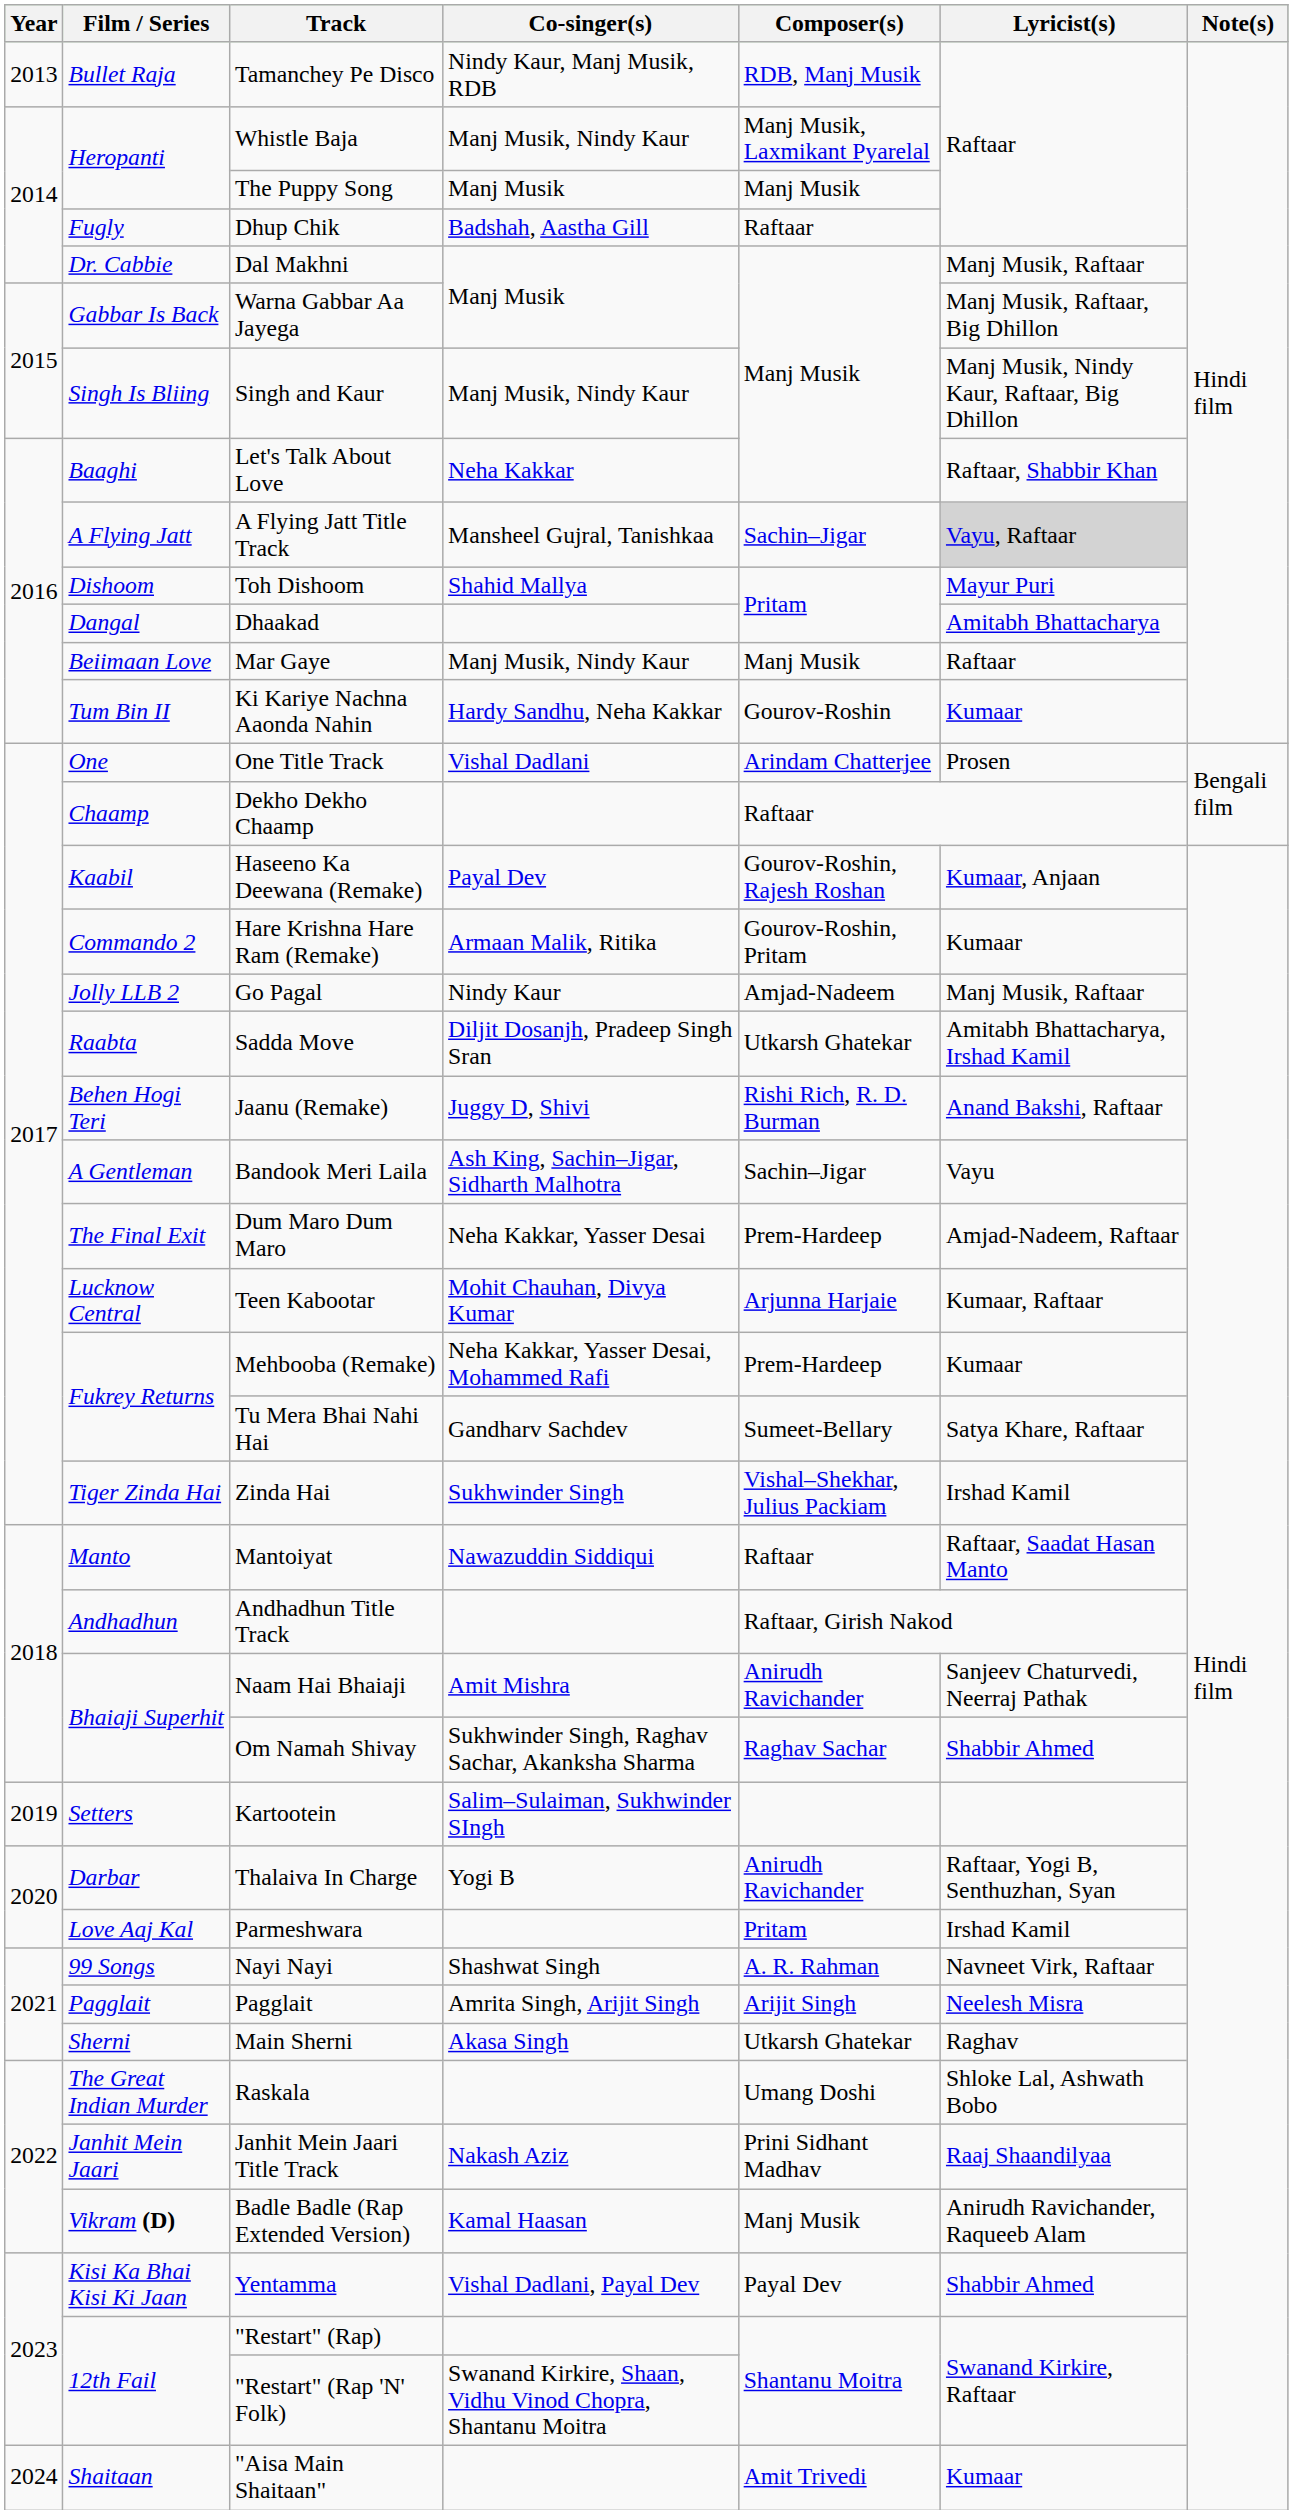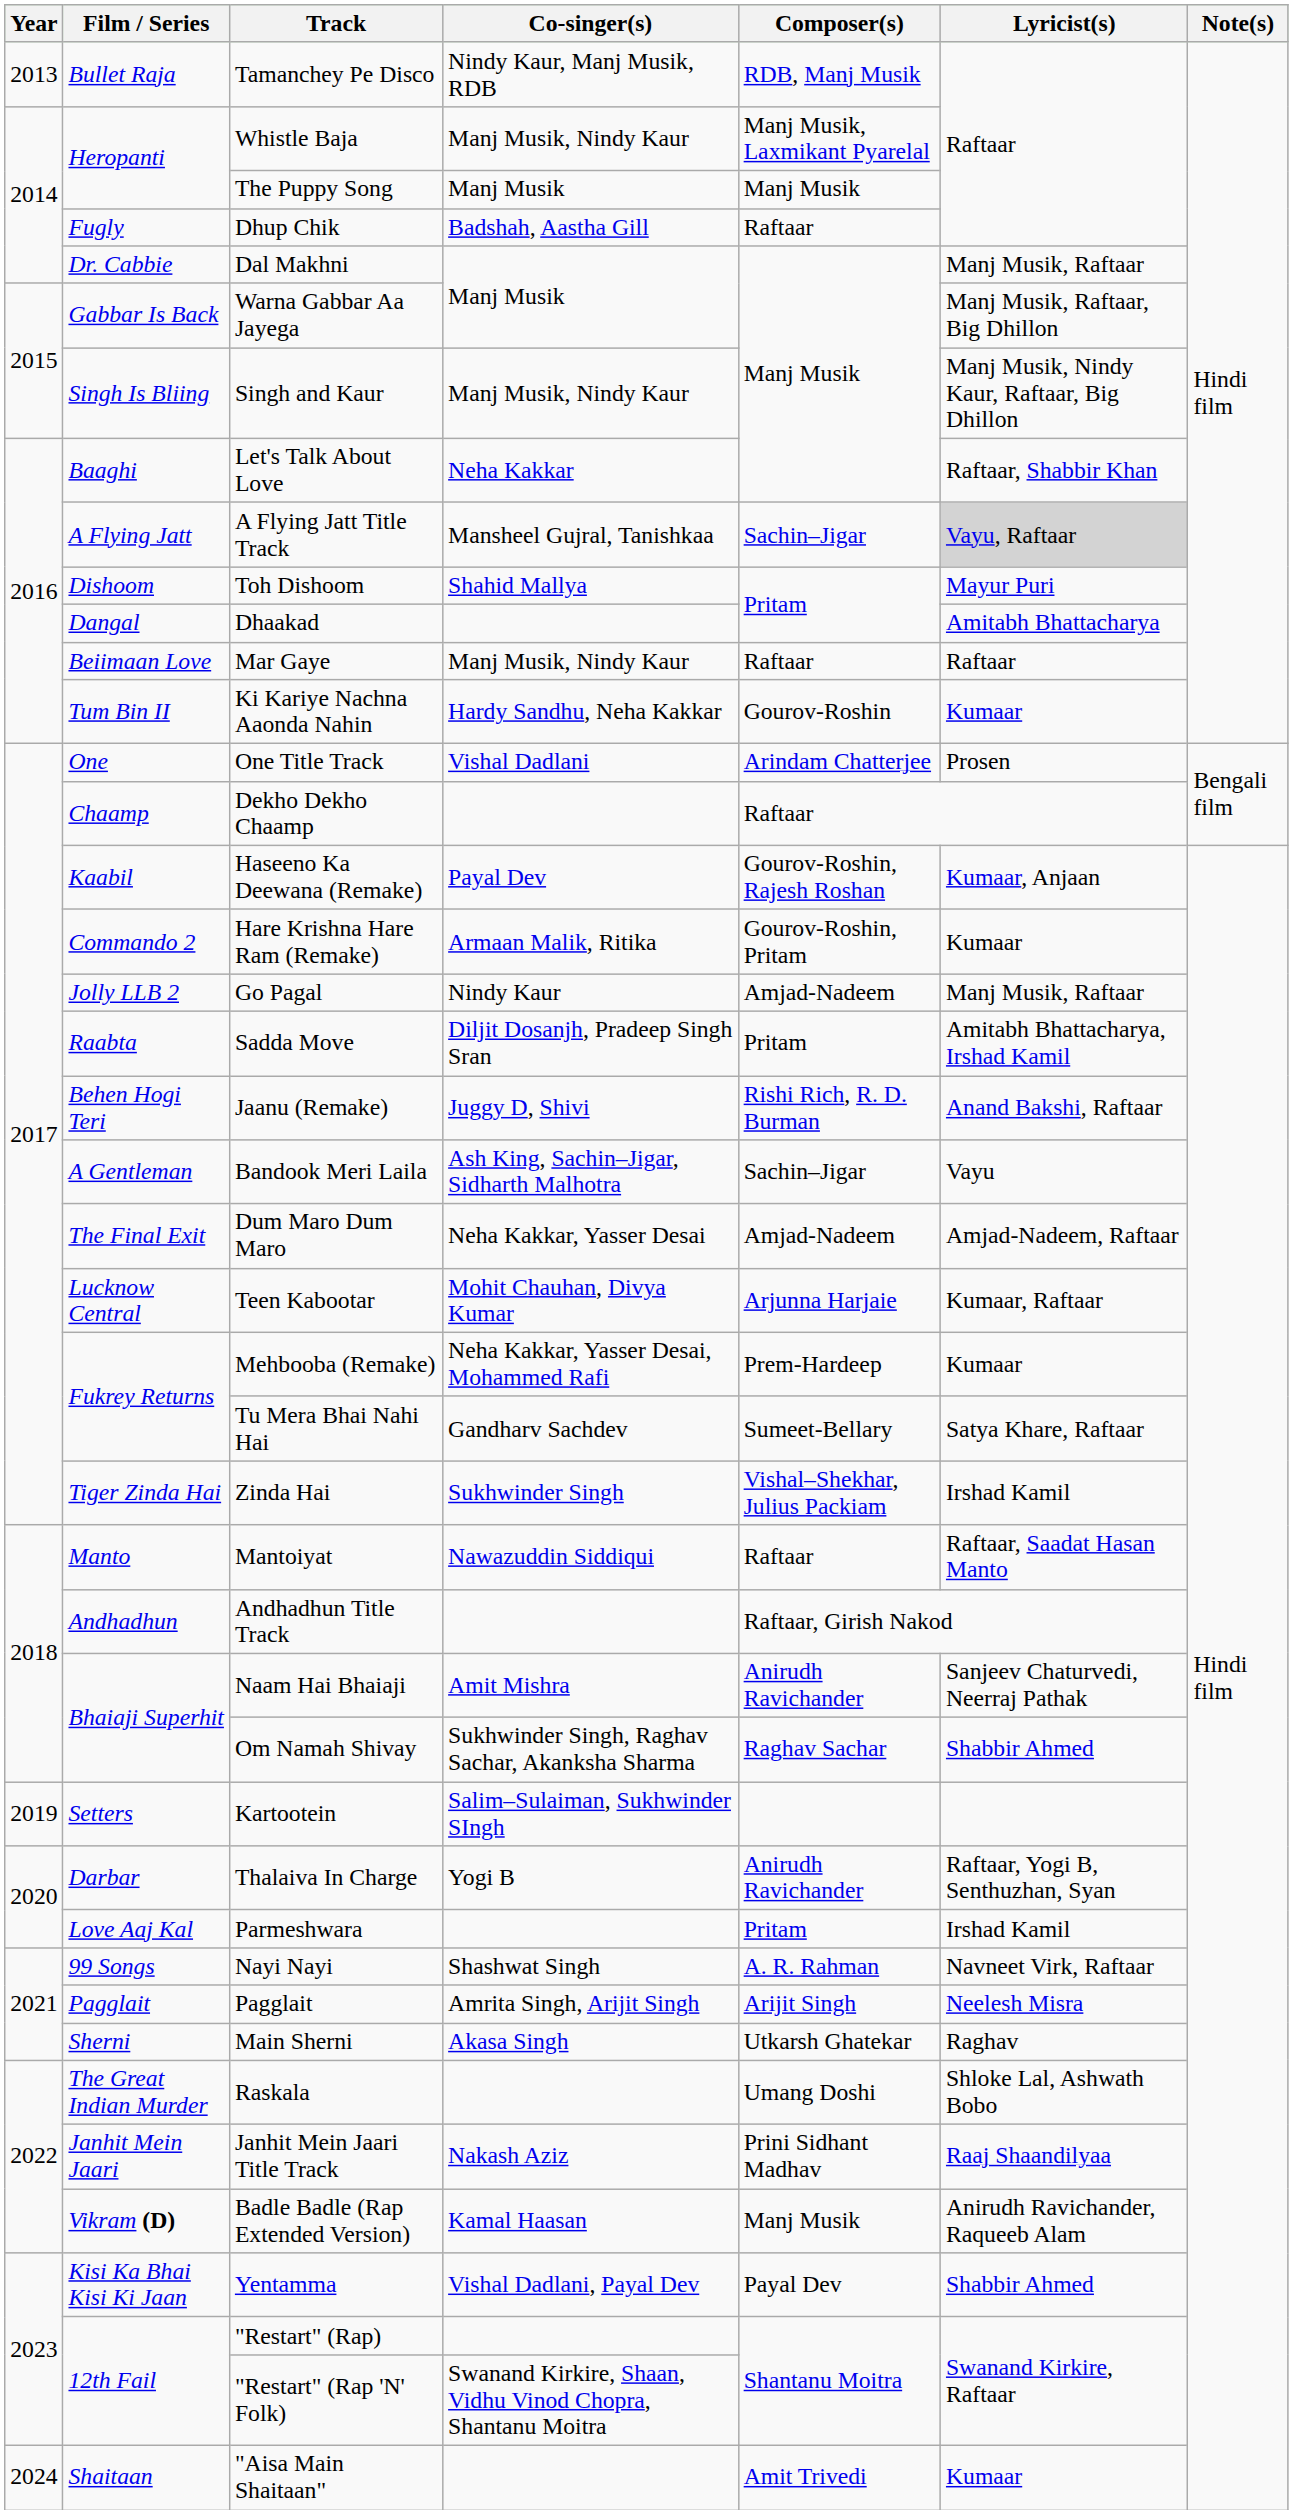 <table class="wikitable">
 <tr style="background:#cfc; text-align:center;">
 <th><strong>Year</strong></th>
 <th><strong>Film / Series</strong></th>
 <th><strong>Track</strong></th>
 <th><strong>Co-singer(s)</strong></th>
 <th><strong>Composer(s)</strong></th>
 <th><strong>Lyricist(s)</strong></th>
 <th><strong>Note(s)</strong></th>
 </tr>
 <tr>
 <td>2013</td>
 <td><em><a href='#'>Bullet Raja</a></em></td>
 <td>Tamanchey Pe Disco</td>
 <td>Nindy Kaur, Manj Musik, RDB</td>
 <td><a href='#'>RDB</a>, <a href='#'>Manj Musik</a></td>
 <td rowspan="4">Raftaar</td>
 <td rowspan="13">Hindi film</td>
 </tr>
 <tr>
 <td rowspan="4">2014</td>
 <td rowspan="2"><em><a href='#'>Heropanti</a></em></td>
 <td>Whistle Baja</td>
 <td>Manj Musik, Nindy Kaur</td>
 <td>Manj Musik, <a href='#'>Laxmikant Pyarelal</a></td>
 </tr>
 <tr>
 <td>The Puppy Song</td>
 <td>Manj Musik</td>
 <td>Manj Musik</td>
 </tr>
 <tr>
 <td><em><a href='#'>Fugly</a></em></td>
 <td>Dhup Chik</td>
 <td><a href='#'>Badshah</a>, <a href='#'>Aastha Gill</a></td>
 <td>Raftaar</td>
 </tr>
 <tr>
 <td><em><a href='#'>Dr. Cabbie</a></em></td>
 <td>Dal Makhni</td>
 <td rowspan="2">Manj Musik</td>
 <td rowspan="4">Manj Musik</td>
 <td>Manj Musik, Raftaar</td>
 </tr>
 <tr>
 <td rowspan="2">2015</td>
 <td><em><a href='#'>Gabbar Is Back</a></em></td>
 <td>Warna Gabbar Aa Jayega</td>
 <td>Manj Musik, Raftaar, Big Dhillon</td>
 </tr>
 <tr>
 <td><em><a href='#'>Singh Is Bliing</a></em></td>
 <td>Singh and Kaur</td>
 <td>Manj Musik, Nindy Kaur</td>
 <td>Manj Musik, Nindy Kaur, Raftaar, Big Dhillon</td>
 </tr>
 <tr>
 <td rowspan="6">2016</td>
 <td><em><a href='#'>Baaghi</a></em></td>
 <td>Let's Talk About Love</td>
 <td><a href='#'>Neha Kakkar</a></td>
 <td>Raftaar, <a href='#'>Shabbir Khan</a></td>
 </tr>
 <tr>
 <td><em><a href='#'>A Flying Jatt</a></em></td>
 <td>A Flying Jatt Title Track</td>
 <td>Mansheel Gujral, Tanishkaa</td>
 <td><a href='#'>Sachin–Jigar</a></td>
 <td style="background: lightgrey;"><a href='#'>Vayu</a>, Raftaar</td>
 </tr>
 <tr>
 <td><em><a href='#'>Dishoom</a></em></td>
 <td>Toh Dishoom</td>
 <td><a href='#'>Shahid Mallya</a></td>
 <td rowspan="2"><a href='#'>Pritam</a></td>
 <td><a href='#'>Mayur Puri</a></td>
 </tr>
 <tr>
 <td><em><a href='#'>Dangal</a></em></td>
 <td>Dhaakad</td>
 <td></td>
 <td><a href='#'>Amitabh Bhattacharya</a></td>
 </tr>
 <tr>
 <td><em><a href='#'>Beiimaan Love</a></em></td>
 <td>Mar Gaye</td>
 <td>Manj Musik, Nindy Kaur</td>
-<td>Manj Musik</td>
+<td>Raftaar</td>
 <td>Raftaar</td>
 </tr>
 <tr>
 <td><em><a href='#'>Tum Bin II</a></em></td>
 <td>Ki Kariye Nachna Aaonda Nahin</td>
 <td><a href='#'>Hardy Sandhu</a>, Neha Kakkar</td>
 <td>Gourov-Roshin</td>
 <td><a href='#'>Kumaar</a></td>
 </tr>
 <tr>
 <td rowspan="13">2017</td>
 <td><em><a href='#'>One</a></em></td>
 <td>One Title Track</td>
 <td><a href='#'>Vishal Dadlani</a></td>
 <td><a href='#'>Arindam Chatterjee</a></td>
 <td>Prosen</td>
 <td rowspan="2">Bengali film</td>
 </tr>
 <tr>
 <td><em><a href='#'>Chaamp</a></em></td>
 <td>Dekho Dekho Chaamp</td>
 <td></td>
 <td colspan="2">Raftaar</td>
 </tr>
 <tr>
 <td><em><a href='#'>Kaabil</a></em></td>
 <td>Haseeno Ka Deewana (Remake)</td>
 <td><a href='#'>Payal Dev</a></td>
 <td>Gourov-Roshin, <a href='#'>Rajesh Roshan</a></td>
 <td><a href='#'>Kumaar</a>, Anjaan</td>
 <td rowspan="30">Hindi film</td>
 </tr>
 <tr>
 <td><em><a href='#'>Commando 2</a></em></td>
 <td>Hare Krishna Hare Ram (Remake)</td>
 <td><a href='#'>Armaan Malik</a>, Ritika</td>
 <td>Gourov-Roshin, Pritam</td>
 <td>Kumaar</td>
 </tr>
 <tr>
 <td><em><a href='#'>Jolly LLB 2</a></em></td>
 <td>Go Pagal</td>
 <td>Nindy Kaur</td>
 <td>Amjad-Nadeem</td>
 <td>Manj Musik, Raftaar</td>
 </tr>
 <tr>
 <td><em><a href='#'>Raabta</a></em></td>
 <td>Sadda Move</td>
 <td><a href='#'>Diljit Dosanjh</a>, Pradeep Singh Sran</td>
-<td>Utkarsh Ghatekar</td>
+<td>Pritam</td>
 <td>Amitabh Bhattacharya, <a href='#'>Irshad Kamil</a></td>
 </tr>
 <tr>
 <td><em><a href='#'>Behen Hogi Teri</a></em></td>
 <td>Jaanu (Remake)</td>
 <td><a href='#'>Juggy D</a>, <a href='#'>Shivi</a></td>
 <td><a href='#'>Rishi Rich</a>, <a href='#'>R. D. Burman</a></td>
 <td><a href='#'>Anand Bakshi</a>, Raftaar</td>
 </tr>
 <tr>
 <td><em><a href='#'>A Gentleman</a></em></td>
 <td>Bandook Meri Laila</td>
 <td><a href='#'>Ash King</a>, <a href='#'>Sachin–Jigar</a>, <a href='#'>Sidharth Malhotra</a></td>
 <td>Sachin–Jigar</td>
 <td>Vayu</td>
 </tr>
 <tr>
 <td><em><a href='#'>The Final Exit</a></em></td>
 <td>Dum Maro Dum Maro</td>
 <td>Neha Kakkar, Yasser Desai</td>
-<td>Prem-Hardeep</td>
+<td>Amjad-Nadeem</td>
 <td>Amjad-Nadeem, Raftaar</td>
 </tr>
 <tr>
 <td><em><a href='#'>Lucknow Central</a></em></td>
 <td>Teen Kabootar</td>
 <td><a href='#'>Mohit Chauhan</a>, <a href='#'>Divya Kumar</a></td>
 <td><a href='#'>Arjunna Harjaie</a></td>
 <td>Kumaar, Raftaar</td>
 </tr>
 <tr>
 <td rowspan="2"><em><a href='#'>Fukrey Returns</a></em></td>
 <td>Mehbooba (Remake)</td>
 <td>Neha Kakkar, Yasser Desai, <a href='#'>Mohammed Rafi</a></td>
 <td>Prem-Hardeep</td>
 <td>Kumaar</td>
 </tr>
 <tr>
 <td>Tu Mera Bhai Nahi Hai</td>
 <td>Gandharv Sachdev</td>
 <td>Sumeet-Bellary</td>
 <td>Satya Khare, Raftaar</td>
 </tr>
 <tr>
 <td><em><a href='#'>Tiger Zinda Hai</a></em></td>
 <td>Zinda Hai</td>
 <td><a href='#'>Sukhwinder Singh</a></td>
 <td><a href='#'>Vishal–Shekhar</a>, <a href='#'>Julius Packiam</a></td>
 <td>Irshad Kamil</td>
 </tr>
 <tr>
 <td rowspan="4">2018</td>
 <td><em><a href='#'>Manto</a></em></td>
 <td>Mantoiyat</td>
 <td><a href='#'>Nawazuddin Siddiqui</a></td>
 <td>Raftaar</td>
 <td>Raftaar, <a href='#'>Saadat Hasan Manto</a></td>
 </tr>
 <tr>
 <td><em><a href='#'>Andhadhun</a></em></td>
 <td>Andhadhun Title Track</td>
 <td></td>
 <td colspan="2">Raftaar, Girish Nakod</td>
 </tr>
 <tr>
 <td rowspan="2"><em><a href='#'>Bhaiaji Superhit</a></em></td>
 <td>Naam Hai Bhaiaji</td>
 <td><a href='#'>Amit Mishra</a></td>
 <td><a href='#'>Anirudh Ravichander</a></td>
 <td>Sanjeev Chaturvedi, Neerraj Pathak</td>
 </tr>
 <tr>
 <td>Om Namah Shivay</td>
 <td>Sukhwinder Singh, Raghav Sachar, Akanksha Sharma</td>
 <td><a href='#'>Raghav Sachar</a></td>
 <td><a href='#'>Shabbir Ahmed</a></td>
 </tr>
 <tr>
 <td>2019</td>
 <td><em><a href='#'>Setters</a></em></td>
 <td>Kartootein</td>
 <td><a href='#'>Salim–Sulaiman</a>, <a href='#'>Sukhwinder SIngh</a></td>
 <td></td>
 <td></td>
 </tr>
 <tr>
 <td rowspan=2>2020</td>
 <td><em><a href='#'>Darbar</a></em></td>
 <td>Thalaiva In Charge</td>
 <td>Yogi B</td>
 <td><a href='#'>Anirudh Ravichander</a></td>
 <td>Raftaar, Yogi B, Senthuzhan, Syan</td>
 </tr>
 <tr>
 <td><em><a href='#'>Love Aaj Kal</a></em></td>
 <td>Parmeshwara</td>
 <td></td>
 <td><a href='#'>Pritam</a></td>
 <td>Irshad Kamil</td>
 </tr>
 <tr>
 <td rowspan=3>2021</td>
 <td><em><a href='#'>99 Songs</a></em></td>
 <td>Nayi Nayi</td>
 <td>Shashwat Singh</td>
 <td><a href='#'>A. R. Rahman</a></td>
 <td>Navneet Virk, Raftaar</td>
 </tr>
 <tr>
 <td><em><a href='#'>Pagglait</a></em></td>
 <td>Pagglait</td>
 <td>Amrita Singh, <a href='#'>Arijit Singh</a></td>
 <td><a href='#'>Arijit Singh</a></td>
 <td><a href='#'>Neelesh Misra</a></td>
 </tr>
 <tr>
 <td><em><a href='#'>Sherni</a></em></td>
 <td>Main Sherni</td>
 <td><a href='#'>Akasa Singh</a></td>
 <td>Utkarsh Ghatekar</td>
 <td>Raghav</td>
 </tr>
 <tr>
 <td rowspan="3">2022</td>
 <td><em><a href='#'>The Great Indian Murder</a></em></td>
 <td>Raskala</td>
 <td></td>
 <td>Umang Doshi</td>
 <td>Shloke Lal,  Ashwath Bobo</td>
 </tr>
 <tr>
 <td><em><a href='#'>Janhit Mein Jaari</a></em></td>
 <td>Janhit Mein Jaari Title Track</td>
 <td><a href='#'>Nakash Aziz</a></td>
 <td>Prini Sidhant Madhav</td>
 <td><a href='#'>Raaj Shaandilyaa</a></td>
 </tr>
 <tr>
 <td><em><a href='#'>Vikram</a></em> <strong>(D)</strong></td>
 <td>Badle Badle (Rap Extended Version)</td>
 <td><a href='#'>Kamal Haasan</a></td>
 <td>Manj Musik</td>
 <td>Anirudh Ravichander, Raqueeb Alam</td>
 </tr>
 <tr>
 <td rowspan=3>2023</td>
 <td><em><a href='#'>Kisi Ka Bhai Kisi Ki Jaan</a></em></td>
 <td><a href='#'>Yentamma</a></td>
 <td><a href='#'>Vishal Dadlani</a>, <a href='#'>Payal Dev</a></td>
 <td>Payal Dev</td>
 <td><a href='#'>Shabbir Ahmed</a></td>
 </tr>
 <tr>
 <td rowspan =2><em><a href='#'>12th Fail</a></em></td>
 <td>"Restart" (Rap)</td>
 <td></td>
 <td rowspan=2><a href='#'>Shantanu Moitra</a></td>
 <td rowspan=2><a href='#'>Swanand Kirkire</a>, Raftaar</td>
 </tr>
 <tr>
 <td>"Restart" (Rap 'N' Folk)</td>
 <td>Swanand Kirkire, <a href='#'>Shaan</a>, <a href='#'>Vidhu Vinod Chopra</a>,  Shantanu Moitra</td>
 </tr>
 <tr>
 <td>2024</td>
 <td><em><a href='#'>Shaitaan</a></em></td>
 <td>"Aisa Main Shaitaan"</td>
 <td></td>
 <td><a href='#'>Amit Trivedi</a></td>
 <td><a href='#'>Kumaar</a></td>
 </tr>
 </table>
